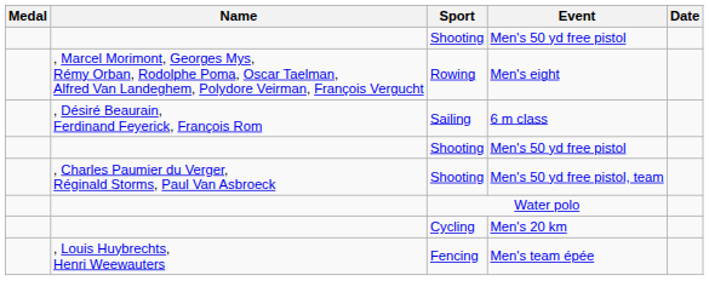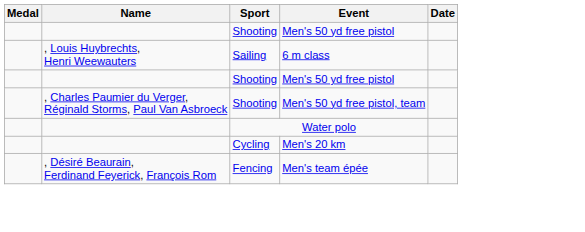 <table class="wikitable sortable" style="font-size:90%">
 <tr>
 <th>Medal</th>
 <th>Name</th>
 <th>Sport</th>
 <th>Event</th>
 <th>Date</th>
 </tr>
 <tr>
 <td></td>
 <td></td>
 <td><a href='#'>Shooting</a></td>
 <td><a href='#'>Men's 50 yd free pistol</a></td>
 <td></td>
 </tr>
 <tr>
 <td></td>
-<td>, <a href='#'>Marcel Morimont</a>, <a href='#'>Georges Mys</a>,<br><a href='#'>Rémy Orban</a>, <a href='#'>Rodolphe Poma</a>, <a href='#'>Oscar Taelman</a>,<br><a href='#'>Alfred Van Landeghem</a>, <a href='#'>Polydore Veirman</a>, <a href='#'>François Vergucht</a></td>
-<td><a href='#'>Rowing</a></td>
-<td><a href='#'>Men's eight</a></td>
-<td></td>
-</tr>
-<tr>
-<td></td>
-<td>, <a href='#'>Désiré Beaurain</a>,<br><a href='#'>Ferdinand Feyerick</a>, <a href='#'>François Rom</a></td>
+<td>, <a href='#'>Louis Huybrechts</a>,<br><a href='#'>Henri Weewauters</a></td>
 <td><a href='#'>Sailing</a></td>
 <td><a href='#'>6 m class</a></td>
 <td></td>
 </tr>
 <tr>
 <td></td>
 <td></td>
 <td><a href='#'>Shooting</a></td>
 <td><a href='#'>Men's 50 yd free pistol</a></td>
 <td></td>
 </tr>
 <tr>
 <td></td>
 <td>, <a href='#'>Charles Paumier du Verger</a>,<br><a href='#'>Réginald Storms</a>, <a href='#'>Paul Van Asbroeck</a></td>
 <td><a href='#'>Shooting</a></td>
 <td><a href='#'>Men's 50 yd free pistol, team</a></td>
 <td></td>
 </tr>
 <tr>
 <td></td>
 <td><br></td>
 <td align=center colspan=2><a href='#'>Water polo</a></td>
 <td></td>
 </tr>
 <tr>
 <td></td>
 <td></td>
 <td><a href='#'>Cycling</a></td>
 <td><a href='#'>Men's 20 km</a></td>
 <td></td>
 </tr>
 <tr>
 <td></td>
-<td>, <a href='#'>Louis Huybrechts</a>,<br><a href='#'>Henri Weewauters</a></td>
+<td>, <a href='#'>Désiré Beaurain</a>,<br><a href='#'>Ferdinand Feyerick</a>, <a href='#'>François Rom</a></td>
 <td><a href='#'>Fencing</a></td>
 <td><a href='#'>Men's team épée</a></td>
 <td></td>
 </tr>
 </table>
